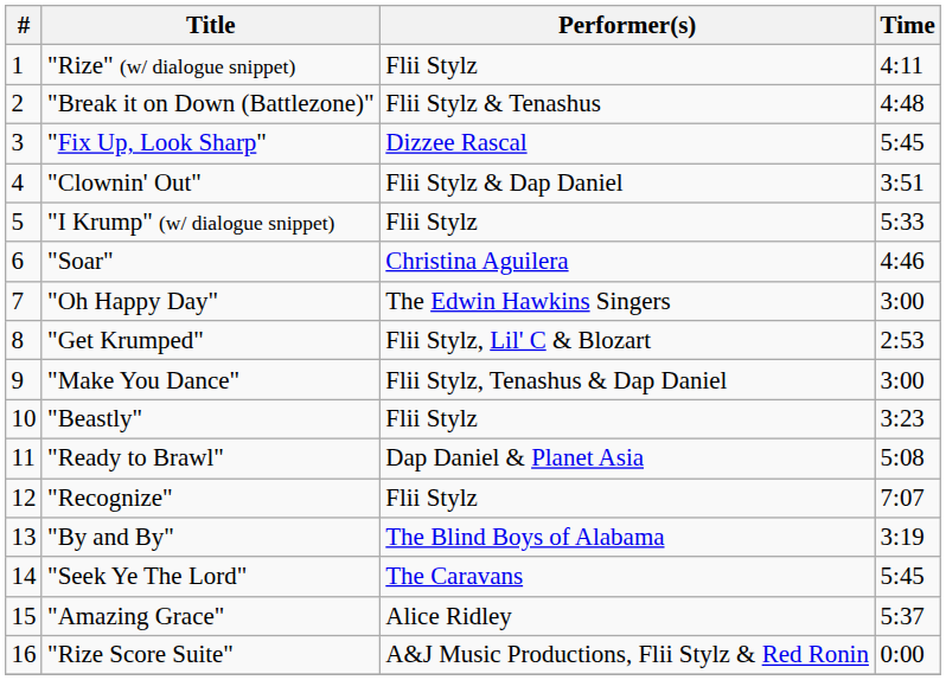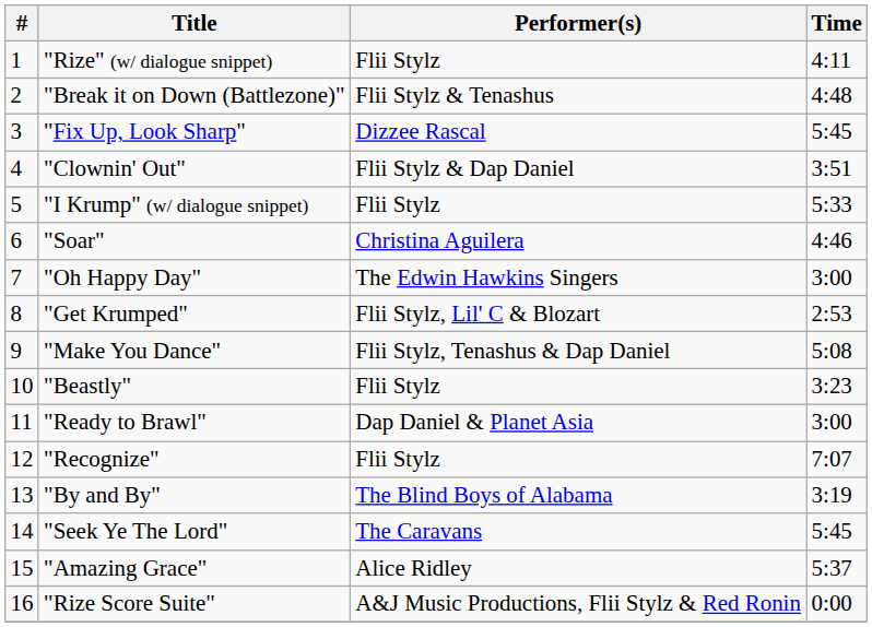 <table class="wikitable">
 <tr>
 <th>#</th>
 <th>Title</th>
 <th>Performer(s)</th>
 <th>Time</th>
 </tr>
 <tr>
 <td>1</td>
 <td>"Rize" <small>(w/ dialogue snippet)</small></td>
 <td>Flii Stylz</td>
 <td>4:11</td>
 </tr>
 <tr>
 <td>2</td>
 <td>"Break it on Down (Battlezone)"</td>
 <td>Flii Stylz & Tenashus</td>
 <td>4:48</td>
 </tr>
 <tr>
 <td>3</td>
 <td>"<a href='#'>Fix Up, Look Sharp</a>"</td>
 <td><a href='#'>Dizzee Rascal</a></td>
 <td>5:45</td>
 </tr>
 <tr>
 <td>4</td>
 <td>"Clownin' Out"</td>
 <td>Flii Stylz & Dap Daniel</td>
 <td>3:51</td>
 </tr>
 <tr>
 <td>5</td>
 <td>"I Krump" <small>(w/ dialogue snippet)</small></td>
 <td>Flii Stylz</td>
 <td>5:33</td>
 </tr>
 <tr>
 <td>6</td>
 <td>"Soar"</td>
 <td><a href='#'>Christina Aguilera</a></td>
 <td>4:46</td>
 </tr>
 <tr>
 <td>7</td>
 <td>"Oh Happy Day"</td>
 <td>The <a href='#'>Edwin Hawkins</a> Singers</td>
 <td>3:00</td>
 </tr>
 <tr>
 <td>8</td>
 <td>"Get Krumped"</td>
 <td>Flii Stylz, <a href='#'>Lil' C</a> & Blozart</td>
 <td>2:53</td>
 </tr>
 <tr>
 <td>9</td>
 <td>"Make You Dance"</td>
 <td>Flii Stylz, Tenashus & Dap Daniel</td>
-<td>3:00</td>
+<td>5:08</td>
 </tr>
 <tr>
 <td>10</td>
 <td>"Beastly"</td>
 <td>Flii Stylz</td>
 <td>3:23</td>
 </tr>
 <tr>
 <td>11</td>
 <td>"Ready to Brawl"</td>
 <td>Dap Daniel & <a href='#'>Planet Asia</a></td>
-<td>5:08</td>
+<td>3:00</td>
 </tr>
 <tr>
 <td>12</td>
 <td>"Recognize"</td>
 <td>Flii Stylz</td>
 <td>7:07</td>
 </tr>
 <tr>
 <td>13</td>
 <td>"By and By"</td>
 <td><a href='#'>The Blind Boys of Alabama</a></td>
 <td>3:19</td>
 </tr>
 <tr>
 <td>14</td>
 <td>"Seek Ye The Lord"</td>
 <td><a href='#'>The Caravans</a></td>
 <td>5:45</td>
 </tr>
 <tr>
 <td>15</td>
 <td>"Amazing Grace"</td>
 <td>Alice Ridley</td>
 <td>5:37</td>
 </tr>
 <tr>
 <td>16</td>
 <td>"Rize Score Suite"</td>
 <td>A&J Music Productions, Flii Stylz & <a href='#'>Red Ronin</a></td>
 <td>0:00</td>
 </tr>
 <tr>
 </tr>
 </table>
